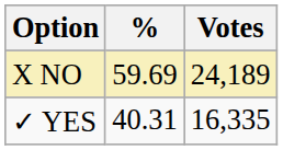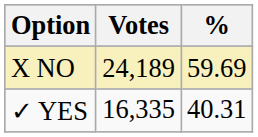 <table class="wikitable">
 <tr>
 <th>Option</th>
+<th>Votes</th>
 <th>%</th>
-<th>Votes</th>
 </tr>
 <tr>
 <td style=background:#f8f1bd>X NO</td>
+<td style=background:#f8f1bd>24,189</td>
 <td style=background:#f8f1bd>59.69</td>
-<td style=background:#f8f1bd>24,189</td>
 </tr>
 <tr>
 <td>✓ YES</td>
+<td>16,335</td>
 <td>40.31</td>
-<td>16,335</td>
 </tr>
 </table>
